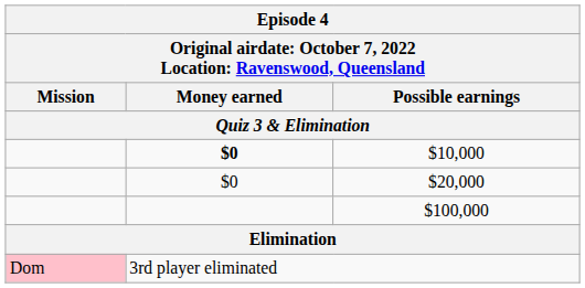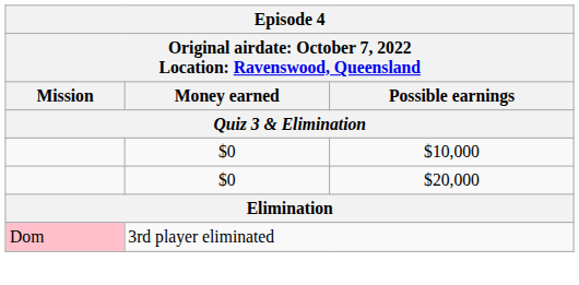 <table class="wikitable" style="font-size: 95%; margin: 10px" align="right" width="40%">
 <tr>
 <th colspan=3>Episode 4</th>
 </tr>
 <tr>
 <th colspan=3>Original airdate: October 7, 2022<br>Location: <a href='#'>Ravenswood, Queensland</a></th>
 </tr>
 <tr>
 <th>Mission</th>
 <th>Money earned</th>
 <th>Possible earnings</th>
 </tr>
 <tr>
 <th colspan=3><em>Quiz 3 & Elimination</em></th>
 </tr>
 <tr>
 <td></td>
-<td align="center"><strong>$0</strong></td>
+<td align="center">$0</td>
 <td align="center">$10,000</td>
 </tr>
 <tr>
 <td></td>
 <td align="center">$0</td>
 <td align="center">$20,000</td>
-</tr>
-<tr>
-<td><strong></strong></td>
-<td align="center"><strong></strong></td>
-<td align="center">$100,000</td>
 </tr>
 <tr>
 <th colspan=3>Elimination</th>
 </tr>
 <tr>
 <td style="background: pink;">Dom</td>
 <td colspan=2>3rd player eliminated</td>
 </tr>
 </table>
